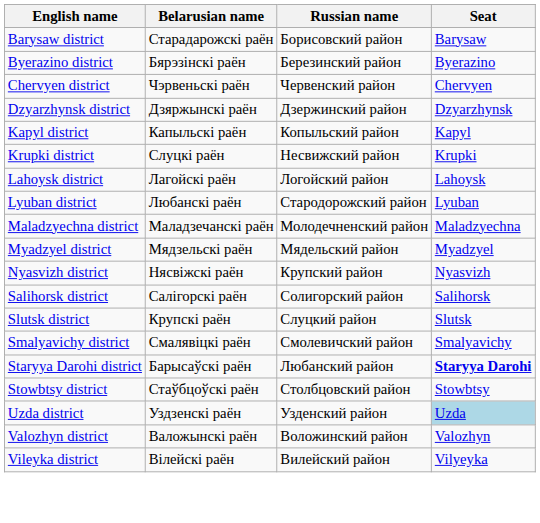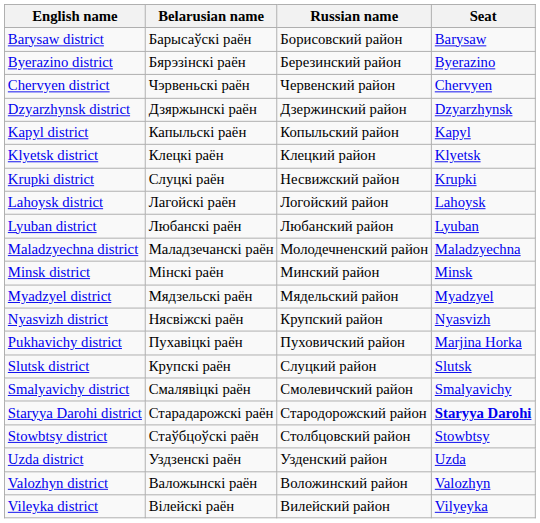 <table class="wikitable sortable">
 <tr>
 <th>English name</th>
 <th>Belarusian name</th>
 <th>Russian name</th>
 <th>Seat</th>
 </tr>
 <tr>
 <td><a href='#'>Barysaw district</a></td>
-<td>Старадарожскі раён</td>
+<td>Барысаўскі раён</td>
 <td>Борисовский район</td>
 <td><a href='#'>Barysaw</a></td>
 </tr>
 <tr>
 <td><a href='#'>Byerazino district</a></td>
 <td>Бярэзінскі раён</td>
 <td>Березинский район</td>
 <td><a href='#'>Byerazino</a></td>
 </tr>
 <tr>
 <td><a href='#'>Chervyen district</a></td>
 <td>Чэрвеньскі раён</td>
 <td>Червенский район</td>
 <td><a href='#'>Chervyen</a></td>
 </tr>
 <tr>
 <td><a href='#'>Dzyarzhynsk district</a></td>
 <td>Дзяржынскі раён</td>
 <td>Дзержинский район</td>
 <td><a href='#'>Dzyarzhynsk</a></td>
 </tr>
 <tr>
 <td><a href='#'>Kapyl district</a></td>
 <td>Капыльскі раён</td>
 <td>Копыльский район</td>
 <td><a href='#'>Kapyl</a></td>
 </tr>
 <tr>
+<td><a href='#'>Klyetsk district</a></td>
+<td>Клецкі раён</td>
+<td>Клецкий район</td>
+<td><a href='#'>Klyetsk</a></td>
+</tr>
+<tr>
 <td><a href='#'>Krupki district</a></td>
 <td>Слуцкі раён</td>
 <td>Несвижский район</td>
 <td><a href='#'>Krupki</a></td>
 </tr>
 <tr>
 <td><a href='#'>Lahoysk district</a></td>
 <td>Лагойскі раён</td>
 <td>Логойский район</td>
 <td><a href='#'>Lahoysk</a></td>
 </tr>
 <tr>
 <td><a href='#'>Lyuban district</a></td>
 <td>Любанскі раён</td>
-<td>Стародорожский район</td>
+<td>Любанский район</td>
 <td><a href='#'>Lyuban</a></td>
 </tr>
 <tr>
 <td><a href='#'>Maladzyechna district</a></td>
 <td>Маладзечанскі раён</td>
 <td>Молодечненский район</td>
 <td><a href='#'>Maladzyechna</a></td>
+</tr>
+<tr>
+<td><a href='#'>Minsk district</a></td>
+<td>Мінскі раён</td>
+<td>Минский район</td>
+<td><a href='#'>Minsk</a></td>
 </tr>
 <tr>
 <td><a href='#'>Myadzyel district</a></td>
 <td>Мядзельскі раён</td>
 <td>Мядельский район</td>
 <td><a href='#'>Myadzyel</a></td>
 </tr>
 <tr>
 <td><a href='#'>Nyasvizh district</a></td>
 <td>Нясвіжскі раён</td>
 <td>Крупский район</td>
 <td><a href='#'>Nyasvizh</a></td>
 </tr>
 <tr>
-<td><a href='#'>Salihorsk district</a></td>
-<td>Салігорскі раён</td>
-<td>Солигорский район</td>
-<td><a href='#'>Salihorsk</a></td>
+<td><a href='#'>Pukhavichy district</a></td>
+<td>Пухавіцкі раён</td>
+<td>Пуховичский район</td>
+<td><a href='#'>Marjina Horka</a></td>
 </tr>
 <tr>
 <td><a href='#'>Slutsk district</a></td>
 <td>Крупскі раён</td>
 <td>Слуцкий район</td>
 <td><a href='#'>Slutsk</a></td>
 </tr>
 <tr>
 <td><a href='#'>Smalyavichy district</a></td>
 <td>Смалявіцкі раён</td>
 <td>Смолевичский район</td>
 <td><a href='#'>Smalyavichy</a></td>
 </tr>
 <tr>
 <td><a href='#'>Staryya Darohi district</a></td>
-<td>Барысаўскі раён</td>
-<td>Любанский район</td>
+<td>Старадарожскі раён</td>
+<td>Стародорожский район</td>
 <td><strong><a href='#'>Staryya Darohi</a></strong></td>
 </tr>
 <tr>
 <td><a href='#'>Stowbtsy district</a></td>
 <td>Стаўбцоўскі раён</td>
 <td>Столбцовский район</td>
 <td><a href='#'>Stowbtsy</a></td>
 </tr>
 <tr>
 <td><a href='#'>Uzda district</a></td>
 <td>Уздзенскі раён</td>
 <td>Узденский район</td>
-<td style="background: lightblue;"><a href='#'>Uzda</a></td>
+<td><a href='#'>Uzda</a></td>
 </tr>
 <tr>
 <td><a href='#'>Valozhyn district</a></td>
 <td>Валожынскі раён</td>
 <td>Воложинский район</td>
 <td><a href='#'>Valozhyn</a></td>
 </tr>
 <tr>
 <td><a href='#'>Vileyka district</a></td>
 <td>Вілейскі раён</td>
 <td>Вилейский район</td>
 <td><a href='#'>Vilyeyka</a></td>
 </tr>
 </table>
